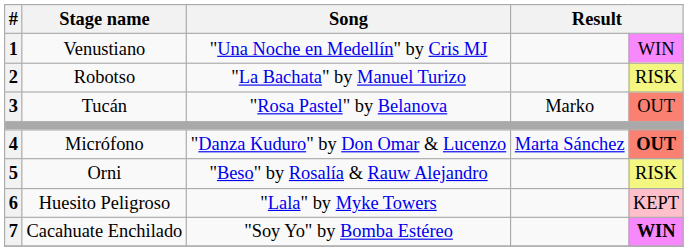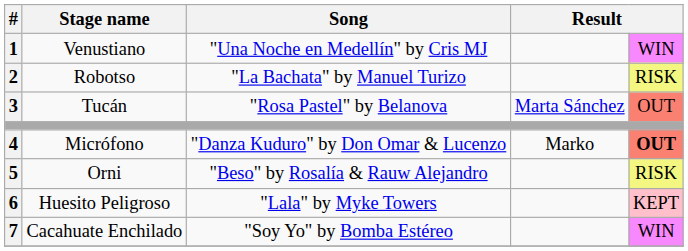 <table class="wikitable plainrowheaders" style="text-align: center;">
 <tr>
 <th>#</th>
 <th>Stage name</th>
 <th>Song</th>
 <th Identity colspan=2>Result</th>
 </tr>
 <tr>
 <th>1</th>
 <td>Venustiano</td>
 <td>"<a href='#'>Una Noche en Medellín</a>" by <a href='#'>Cris MJ</a></td>
 <td></td>
 <td bgcolor=#F888FD>WIN</td>
 </tr>
 <tr>
 <th>2</th>
 <td>Robotso</td>
 <td>"<a href='#'>La Bachata</a>" by <a href='#'>Manuel Turizo</a></td>
 <td></td>
 <td bgcolor=#F3F781>RISK</td>
 </tr>
 <tr>
 <th>3</th>
 <td>Tucán</td>
 <td>"<a href='#'>Rosa Pastel</a>" by <a href='#'>Belanova</a></td>
-<td>Marko</td>
+<td><a href='#'>Marta Sánchez</a></td>
 <td bgcolor=salmon>OUT</td>
 </tr>
 <tr>
 <td colspan="5" style="background:darkgray"></td>
 </tr>
 <tr>
 <th>4</th>
 <td>Micrófono</td>
 <td>"<a href='#'>Danza Kuduro</a>" by <a href='#'>Don Omar</a> & <a href='#'>Lucenzo</a></td>
-<td><a href='#'>Marta Sánchez</a></td>
+<td>Marko</td>
 <td bgcolor=salmon><strong>OUT</strong></td>
 </tr>
 <tr>
 <th>5</th>
 <td>Orni</td>
 <td>"<a href='#'>Beso</a>" by <a href='#'>Rosalía</a> & <a href='#'>Rauw Alejandro</a></td>
 <td></td>
 <td bgcolor=#F3F781>RISK</td>
 </tr>
 <tr>
 <th>6</th>
 <td>Huesito Peligroso</td>
 <td>"<a href='#'>Lala</a>" by <a href='#'>Myke Towers</a></td>
 <td></td>
 <td bgcolor=pink>KEPT</td>
 </tr>
 <tr>
 <th>7</th>
 <td>Cacahuate Enchilado</td>
 <td>"Soy Yo" by <a href='#'>Bomba Estéreo</a></td>
 <td></td>
-<td bgcolor=#F888FD><strong>WIN</strong></td>
+<td bgcolor=#F888FD>WIN</td>
 </tr>
 <tr>
 </tr>
 </table>
